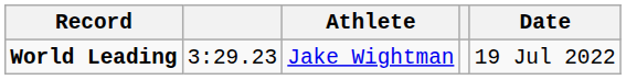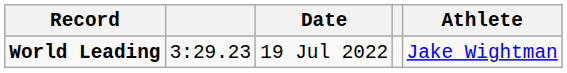 <table class="wikitable">
 <tr>
 <th>Record</th>
 <th></th>
+<th>Date</th>
+<th></th>
 <th>Athlete</th>
-<th></th>
-<th>Date</th>
 </tr>
 <tr>
 <td><strong>World Leading</strong></td>
 <td align=center>3:29.23</td>
+<td align=right>19 Jul 2022</td>
+<td></td>
 <td><a href='#'>Jake Wightman</a></td>
-<td></td>
-<td align=right>19 Jul 2022</td>
 </tr>
 </table>
